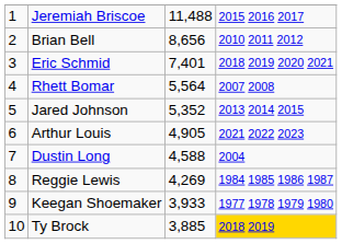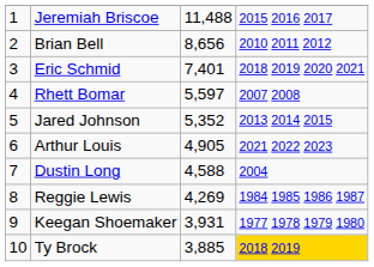 <table class="wikitable">
 <tr>
 </tr>
 <tr>
 <td>1</td>
 <td><a href='#'>Jeremiah Briscoe</a></td>
 <td>11,488</td>
 <td style="font-size:80%;"><a href='#'>2015</a> <a href='#'>2016</a> <a href='#'>2017</a></td>
 </tr>
 <tr>
 <td>2</td>
 <td>Brian Bell</td>
 <td>8,656</td>
 <td style="font-size:80%;"><a href='#'>2010</a> <a href='#'>2011</a> <a href='#'>2012</a></td>
 </tr>
 <tr>
 <td>3</td>
 <td><a href='#'>Eric Schmid</a></td>
 <td>7,401</td>
 <td style="font-size:80%;"><a href='#'>2018</a> <a href='#'>2019</a> <a href='#'>2020</a> <a href='#'>2021</a></td>
 </tr>
 <tr>
 <td>4</td>
 <td><a href='#'>Rhett Bomar</a></td>
-<td>5,564</td>
+<td>5,597</td>
 <td style="font-size:80%;"><a href='#'>2007</a> <a href='#'>2008</a></td>
 </tr>
 <tr>
 <td>5</td>
 <td>Jared Johnson</td>
 <td>5,352</td>
 <td style="font-size:80%;"><a href='#'>2013</a> <a href='#'>2014</a> <a href='#'>2015</a></td>
 </tr>
 <tr>
 <td>6</td>
 <td>Arthur Louis</td>
 <td>4,905</td>
 <td style="font-size:80%;"><a href='#'>2021</a> <a href='#'>2022</a> <a href='#'>2023</a></td>
 </tr>
 <tr>
 <td>7</td>
 <td><a href='#'>Dustin Long</a></td>
 <td>4,588</td>
 <td style="font-size:80%;"><a href='#'>2004</a></td>
 </tr>
 <tr>
 <td>8</td>
 <td>Reggie Lewis</td>
 <td>4,269</td>
 <td style="font-size:80%;"><a href='#'>1984</a> <a href='#'>1985</a> <a href='#'>1986</a> <a href='#'>1987</a></td>
 </tr>
 <tr>
 <td>9</td>
 <td>Keegan Shoemaker</td>
-<td>3,933</td>
+<td>3,931</td>
 <td style="font-size:80%;"><a href='#'>1977</a> <a href='#'>1978</a> <a href='#'>1979</a> <a href='#'>1980</a></td>
 </tr>
 <tr>
 <td>10</td>
 <td>Ty Brock</td>
 <td>3,885</td>
 <td style="background: gold; font-size:80%;"><a href='#'>2018</a> <a href='#'>2019</a></td>
 </tr>
 </table>
